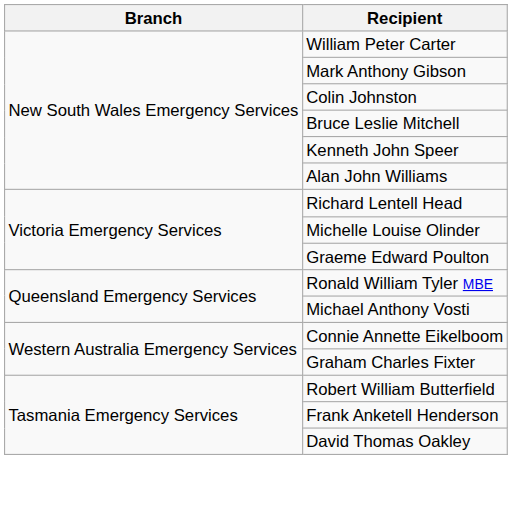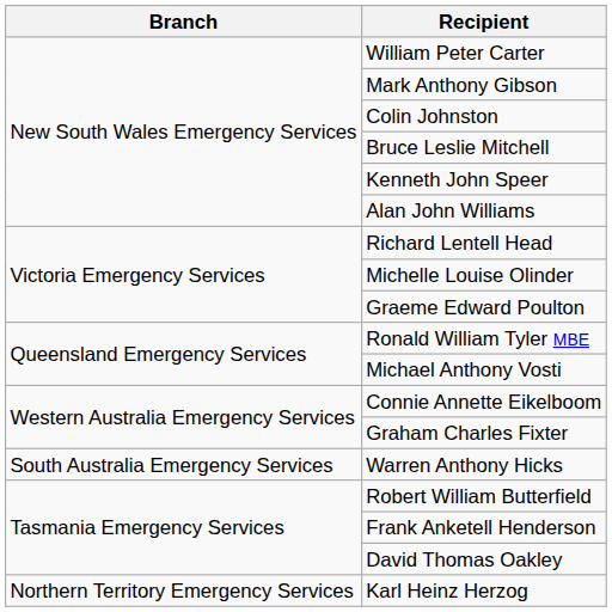 <table class="wikitable" style="font-size:95%;">
 <tr>
 <th>Branch</th>
 <th>Recipient</th>
 </tr>
 <tr>
 <td rowspan="6">New South Wales Emergency Services</td>
 <td>William Peter Carter</td>
 </tr>
 <tr>
 <td>Mark Anthony Gibson</td>
 </tr>
 <tr>
 <td>Colin Johnston</td>
 </tr>
 <tr>
 <td>Bruce Leslie Mitchell</td>
 </tr>
 <tr>
 <td>Kenneth John Speer</td>
 </tr>
 <tr>
 <td>Alan John Williams</td>
 </tr>
 <tr>
 <td rowspan="3">Victoria Emergency Services</td>
 <td>Richard Lentell Head</td>
 </tr>
 <tr>
 <td>Michelle Louise Olinder</td>
 </tr>
 <tr>
 <td>Graeme Edward Poulton</td>
 </tr>
 <tr>
 <td rowspan="2">Queensland Emergency Services</td>
 <td>Ronald William Tyler <small><a href='#'>MBE</a></small></td>
 </tr>
 <tr>
 <td>Michael Anthony Vosti</td>
 </tr>
 <tr>
 <td rowspan="2">Western Australia Emergency Services</td>
 <td>Connie Annette Eikelboom</td>
 </tr>
 <tr>
 <td>Graham Charles Fixter</td>
 </tr>
 <tr>
+<td>South Australia Emergency Services</td>
+<td>Warren Anthony Hicks</td>
+</tr>
+<tr>
 <td rowspan="3">Tasmania Emergency Services</td>
 <td>Robert William Butterfield</td>
 </tr>
 <tr>
 <td>Frank Anketell Henderson</td>
 </tr>
 <tr>
 <td>David Thomas Oakley</td>
 </tr>
+<tr>
+<td>Northern Territory Emergency Services</td>
+<td>Karl Heinz Herzog</td>
+</tr>
 </table>
